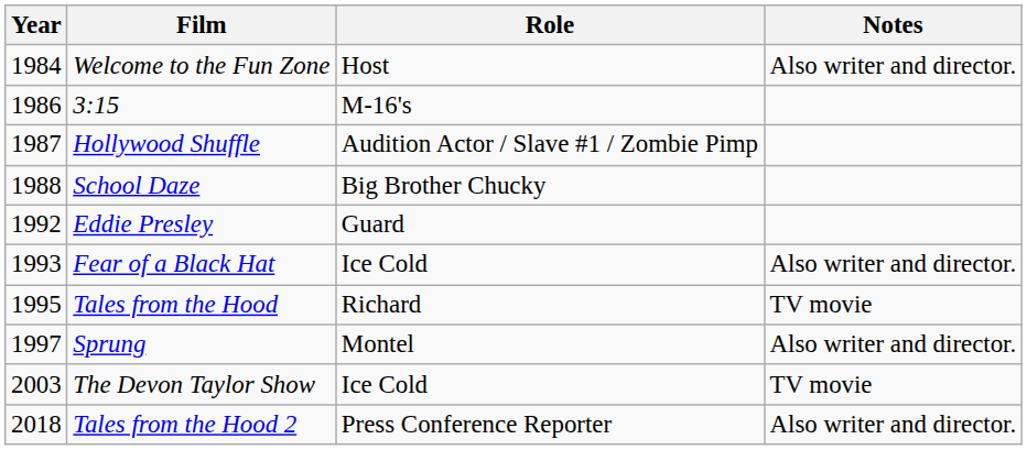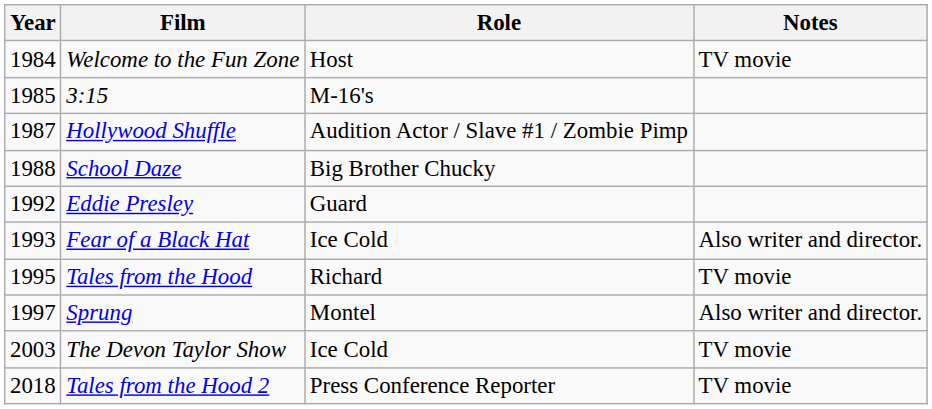 <table class="wikitable sortable">
 <tr>
 <th>Year</th>
 <th>Film</th>
 <th>Role</th>
 <th>Notes</th>
 </tr>
 <tr>
 <td>1984</td>
 <td><em>Welcome to the Fun Zone</em></td>
 <td>Host</td>
-<td>Also writer and director.</td>
+<td>TV movie</td>
 </tr>
 <tr>
-<td>1986</td>
+<td>1985</td>
 <td><em>3:15</em></td>
 <td>M-16's</td>
 <td></td>
 </tr>
 <tr>
 <td>1987</td>
 <td><em><a href='#'>Hollywood Shuffle</a></em></td>
 <td>Audition Actor / Slave #1 / Zombie Pimp</td>
 <td></td>
 </tr>
 <tr>
 <td>1988</td>
 <td><em><a href='#'>School Daze</a></em></td>
 <td>Big Brother Chucky</td>
 <td></td>
 </tr>
 <tr>
 <td>1992</td>
 <td><em><a href='#'>Eddie Presley</a> </em></td>
 <td>Guard</td>
 <td></td>
 </tr>
 <tr>
 <td>1993</td>
 <td><em><a href='#'>Fear of a Black Hat </a></em></td>
 <td>Ice Cold</td>
 <td>Also writer and director.</td>
 </tr>
 <tr>
 <td>1995</td>
 <td><em><a href='#'>Tales from the Hood </a></em></td>
 <td>Richard</td>
 <td>TV movie</td>
 </tr>
 <tr>
 <td>1997</td>
 <td><em><a href='#'>Sprung</a></em></td>
 <td>Montel</td>
 <td>Also writer and director.</td>
 </tr>
 <tr>
 <td>2003</td>
 <td><em>The Devon Taylor Show </em></td>
 <td>Ice Cold</td>
 <td>TV movie</td>
 </tr>
 <tr>
 <td>2018</td>
 <td><em><a href='#'>Tales from the Hood 2</a></em></td>
 <td>Press Conference Reporter</td>
-<td>Also writer and director.</td>
+<td>TV movie</td>
 </tr>
 </table>
